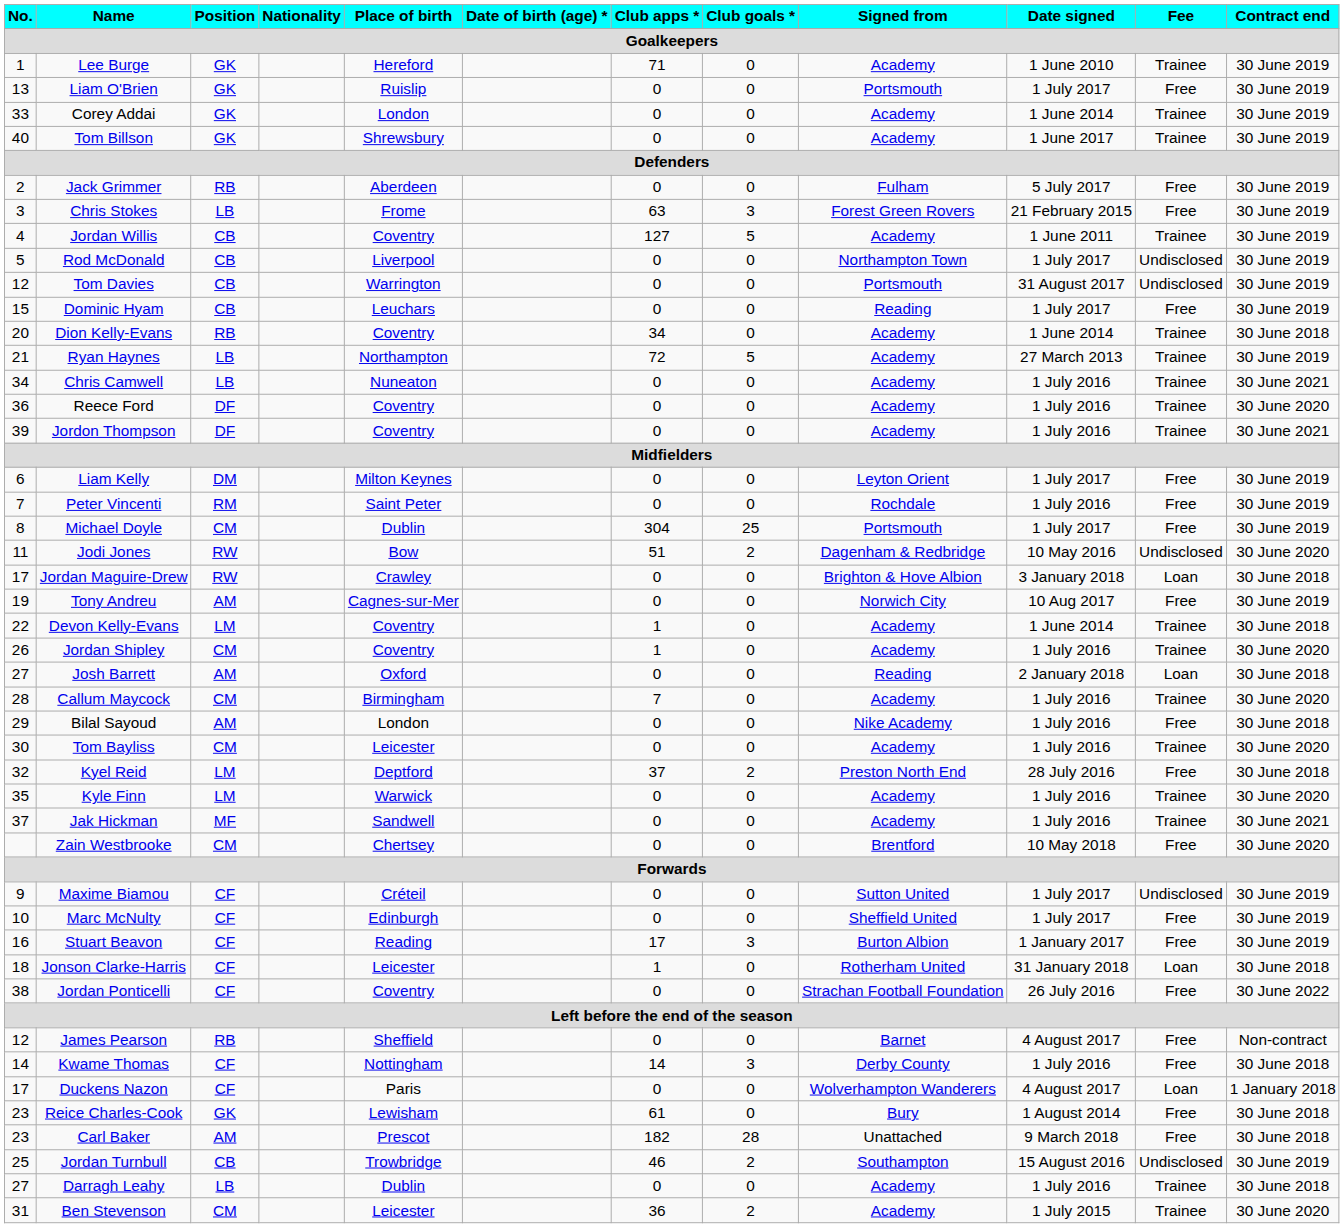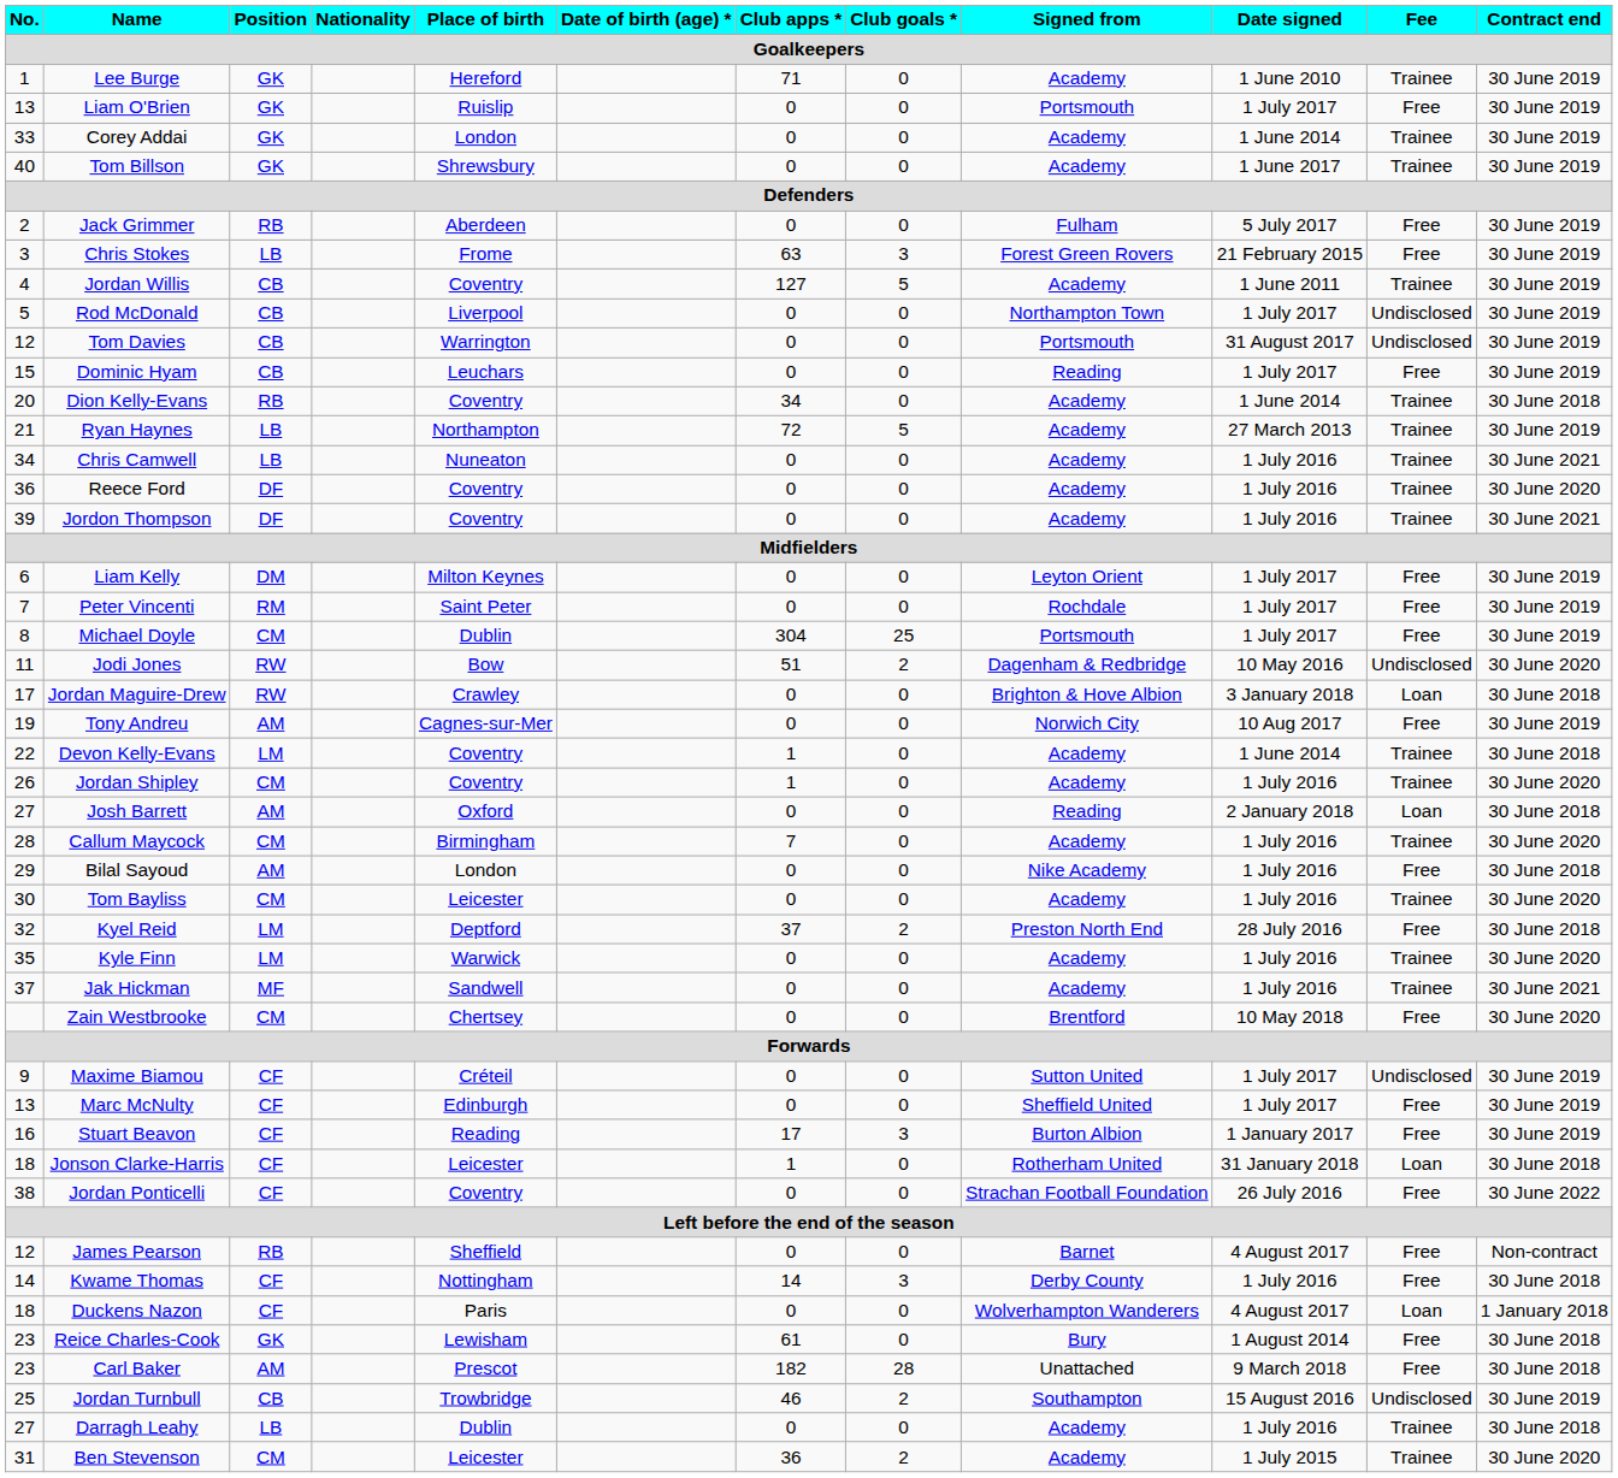 <table class="wikitable" style="text-align:center">
 <tr>
 <th style="background:#0FF;color:#000">No.</th>
 <th style="background:#0FF;color:#000">Name</th>
 <th style="background:#0FF;color:#000">Position</th>
 <th style="background:#0FF;color:#000">Nationality</th>
 <th style="background:#0FF;color:#000">Place of birth</th>
 <th style="background:#0FF;color:#000">Date of birth (age) *</th>
 <th style="background:#0FF;color:#000">Club apps *</th>
 <th style="background:#0FF;color:#000">Club goals *</th>
 <th style="background:#0FF;color:#000">Signed from</th>
 <th style="background:#0FF;color:#000">Date signed</th>
 <th style="background:#0FF;color:#000">Fee</th>
 <th style="background:#0FF;color:#000">Contract end</th>
 </tr>
 <tr>
 <th colspan="14" style="background:#dcdcdc">Goalkeepers</th>
 </tr>
 <tr>
 <td>1</td>
 <td><a href='#'>Lee Burge</a></td>
 <td><a href='#'>GK</a></td>
 <td></td>
 <td><a href='#'>Hereford</a></td>
 <td></td>
 <td>71</td>
 <td>0</td>
 <td><a href='#'>Academy</a></td>
 <td>1 June 2010</td>
 <td>Trainee</td>
 <td>30 June 2019</td>
 </tr>
 <tr>
 <td>13</td>
 <td><a href='#'>Liam O'Brien</a></td>
 <td><a href='#'>GK</a></td>
 <td></td>
 <td><a href='#'>Ruislip</a></td>
 <td></td>
 <td>0</td>
 <td>0</td>
 <td><a href='#'>Portsmouth</a></td>
 <td>1 July 2017</td>
 <td>Free</td>
 <td>30 June 2019</td>
 </tr>
 <tr>
 <td>33</td>
 <td>Corey Addai</td>
 <td><a href='#'>GK</a></td>
 <td></td>
 <td><a href='#'>London</a></td>
 <td></td>
 <td>0</td>
 <td>0</td>
 <td><a href='#'>Academy</a></td>
 <td>1 June 2014</td>
 <td>Trainee</td>
 <td>30 June 2019</td>
 </tr>
 <tr>
 <td>40</td>
 <td><a href='#'>Tom Billson</a></td>
 <td><a href='#'>GK</a></td>
 <td></td>
 <td><a href='#'>Shrewsbury</a></td>
 <td></td>
 <td>0</td>
 <td>0</td>
 <td><a href='#'>Academy</a></td>
 <td>1 June 2017</td>
 <td>Trainee</td>
 <td>30 June 2019</td>
 </tr>
 <tr>
 <th colspan="14" style="background:#dcdcdc">Defenders</th>
 </tr>
 <tr>
 <td>2</td>
 <td><a href='#'>Jack Grimmer</a></td>
 <td><a href='#'>RB</a></td>
 <td></td>
 <td><a href='#'>Aberdeen</a></td>
 <td></td>
 <td>0</td>
 <td>0</td>
 <td><a href='#'>Fulham</a></td>
 <td>5 July 2017</td>
 <td>Free</td>
 <td>30 June 2019</td>
 </tr>
 <tr>
 <td>3</td>
 <td><a href='#'>Chris Stokes</a></td>
 <td><a href='#'>LB</a></td>
 <td></td>
 <td><a href='#'>Frome</a></td>
 <td></td>
 <td>63</td>
 <td>3</td>
 <td><a href='#'>Forest Green Rovers</a></td>
 <td>21 February 2015</td>
 <td>Free</td>
 <td>30 June 2019</td>
 </tr>
 <tr>
 <td>4</td>
 <td><a href='#'>Jordan Willis</a></td>
 <td><a href='#'>CB</a></td>
 <td></td>
 <td><a href='#'>Coventry</a></td>
 <td></td>
 <td>127</td>
 <td>5</td>
 <td><a href='#'>Academy</a></td>
 <td>1 June 2011</td>
 <td>Trainee</td>
 <td>30 June 2019</td>
 </tr>
 <tr>
 <td>5</td>
 <td><a href='#'>Rod McDonald</a></td>
 <td><a href='#'>CB</a></td>
 <td></td>
 <td><a href='#'>Liverpool</a></td>
 <td></td>
 <td>0</td>
 <td>0</td>
 <td><a href='#'>Northampton Town</a></td>
 <td>1 July 2017</td>
 <td>Undisclosed</td>
 <td>30 June 2019</td>
 </tr>
 <tr>
 <td>12</td>
 <td><a href='#'>Tom Davies</a></td>
 <td><a href='#'>CB</a></td>
 <td></td>
 <td><a href='#'>Warrington</a></td>
 <td></td>
 <td>0</td>
 <td>0</td>
 <td><a href='#'>Portsmouth</a></td>
 <td>31 August 2017</td>
 <td>Undisclosed</td>
 <td>30 June 2019</td>
 </tr>
 <tr>
 <td>15</td>
 <td><a href='#'>Dominic Hyam</a></td>
 <td><a href='#'>CB</a></td>
 <td></td>
 <td><a href='#'>Leuchars</a></td>
 <td></td>
 <td>0</td>
 <td>0</td>
 <td><a href='#'>Reading</a></td>
 <td>1 July 2017</td>
 <td>Free</td>
 <td>30 June 2019</td>
 </tr>
 <tr>
 <td>20</td>
 <td><a href='#'>Dion Kelly-Evans</a></td>
 <td><a href='#'>RB</a></td>
 <td></td>
 <td><a href='#'>Coventry</a></td>
 <td></td>
 <td>34</td>
 <td>0</td>
 <td><a href='#'>Academy</a></td>
 <td>1 June 2014</td>
 <td>Trainee</td>
 <td>30 June 2018</td>
 </tr>
 <tr>
 <td>21</td>
 <td><a href='#'>Ryan Haynes</a></td>
 <td><a href='#'>LB</a></td>
 <td></td>
 <td><a href='#'>Northampton</a></td>
 <td></td>
 <td>72</td>
 <td>5</td>
 <td><a href='#'>Academy</a></td>
 <td>27 March 2013</td>
 <td>Trainee</td>
 <td>30 June 2019</td>
 </tr>
 <tr>
 <td>34</td>
 <td><a href='#'>Chris Camwell</a></td>
 <td><a href='#'>LB</a></td>
 <td></td>
 <td><a href='#'>Nuneaton</a></td>
 <td></td>
 <td>0</td>
 <td>0</td>
 <td><a href='#'>Academy</a></td>
 <td>1 July 2016</td>
 <td>Trainee</td>
 <td>30 June 2021</td>
 </tr>
 <tr>
 <td>36</td>
 <td>Reece Ford</td>
 <td><a href='#'>DF</a></td>
 <td></td>
 <td><a href='#'>Coventry</a></td>
 <td></td>
 <td>0</td>
 <td>0</td>
 <td><a href='#'>Academy</a></td>
 <td>1 July 2016</td>
 <td>Trainee</td>
 <td>30 June 2020</td>
 </tr>
 <tr>
 <td>39</td>
 <td><a href='#'>Jordon Thompson</a></td>
 <td><a href='#'>DF</a></td>
 <td></td>
 <td><a href='#'>Coventry</a></td>
 <td></td>
 <td>0</td>
 <td>0</td>
 <td><a href='#'>Academy</a></td>
 <td>1 July 2016</td>
 <td>Trainee</td>
 <td>30 June 2021</td>
 </tr>
 <tr>
 <th colspan="14" style="background:#dcdcdc">Midfielders</th>
 </tr>
 <tr>
 <td>6</td>
 <td><a href='#'>Liam Kelly</a></td>
 <td><a href='#'>DM</a></td>
 <td> </td>
 <td><a href='#'>Milton Keynes</a></td>
 <td></td>
 <td>0</td>
 <td>0</td>
 <td><a href='#'>Leyton Orient</a></td>
 <td>1 July 2017</td>
 <td>Free</td>
 <td>30 June 2019</td>
 </tr>
 <tr>
 <td>7</td>
 <td><a href='#'>Peter Vincenti</a></td>
 <td><a href='#'>RM</a></td>
 <td></td>
 <td><a href='#'>Saint Peter</a></td>
 <td></td>
 <td>0</td>
 <td>0</td>
 <td><a href='#'>Rochdale</a></td>
-<td>1 July 2016</td>
+<td>1 July 2017</td>
 <td>Free</td>
 <td>30 June 2019</td>
 </tr>
 <tr>
 <td>8</td>
 <td><a href='#'>Michael Doyle</a></td>
 <td><a href='#'>CM</a></td>
 <td></td>
 <td><a href='#'>Dublin</a></td>
 <td></td>
 <td>304</td>
 <td>25</td>
 <td><a href='#'>Portsmouth</a></td>
 <td>1 July 2017</td>
 <td>Free</td>
 <td>30 June 2019</td>
 </tr>
 <tr>
 <td>11</td>
 <td><a href='#'>Jodi Jones</a></td>
 <td><a href='#'>RW</a></td>
 <td></td>
 <td><a href='#'>Bow</a></td>
 <td></td>
 <td>51</td>
 <td>2</td>
 <td><a href='#'>Dagenham & Redbridge</a></td>
 <td>10 May 2016</td>
 <td>Undisclosed</td>
 <td>30 June 2020</td>
 </tr>
 <tr>
 <td>17</td>
 <td><a href='#'>Jordan Maguire-Drew</a></td>
 <td><a href='#'>RW</a></td>
 <td></td>
 <td><a href='#'>Crawley</a></td>
 <td></td>
 <td>0</td>
 <td>0</td>
 <td><a href='#'>Brighton & Hove Albion</a></td>
 <td>3 January 2018</td>
 <td>Loan</td>
 <td>30 June 2018</td>
 </tr>
 <tr>
 <td>19</td>
 <td><a href='#'>Tony Andreu</a></td>
 <td><a href='#'>AM</a></td>
 <td></td>
 <td><a href='#'>Cagnes-sur-Mer</a></td>
 <td></td>
 <td>0</td>
 <td>0</td>
 <td><a href='#'>Norwich City</a></td>
 <td>10 Aug 2017</td>
 <td>Free</td>
 <td>30 June 2019</td>
 </tr>
 <tr>
 <td>22</td>
 <td><a href='#'>Devon Kelly-Evans</a></td>
 <td><a href='#'>LM</a></td>
 <td></td>
 <td><a href='#'>Coventry</a></td>
 <td></td>
 <td>1</td>
 <td>0</td>
 <td><a href='#'>Academy</a></td>
 <td>1 June 2014</td>
 <td>Trainee</td>
 <td>30 June 2018</td>
 </tr>
 <tr>
 <td>26</td>
 <td><a href='#'>Jordan Shipley</a></td>
 <td><a href='#'>CM</a></td>
 <td></td>
 <td><a href='#'>Coventry</a></td>
 <td></td>
 <td>1</td>
 <td>0</td>
 <td><a href='#'>Academy</a></td>
 <td>1 July 2016</td>
 <td>Trainee</td>
 <td>30 June 2020</td>
 </tr>
 <tr>
 <td>27</td>
 <td><a href='#'>Josh Barrett</a></td>
 <td><a href='#'>AM</a></td>
 <td></td>
 <td><a href='#'>Oxford</a></td>
 <td></td>
 <td>0</td>
 <td>0</td>
 <td><a href='#'>Reading</a></td>
 <td>2 January 2018</td>
 <td>Loan</td>
 <td>30 June 2018</td>
 </tr>
 <tr>
 <td>28</td>
 <td><a href='#'>Callum Maycock</a></td>
 <td><a href='#'>CM</a></td>
 <td></td>
 <td><a href='#'>Birmingham</a></td>
 <td></td>
 <td>7</td>
 <td>0</td>
 <td><a href='#'>Academy</a></td>
 <td>1 July 2016</td>
 <td>Trainee</td>
 <td>30 June 2020</td>
 </tr>
 <tr>
 <td>29</td>
 <td>Bilal Sayoud</td>
 <td><a href='#'>AM</a></td>
 <td></td>
 <td>London</td>
 <td></td>
 <td>0</td>
 <td>0</td>
 <td><a href='#'>Nike Academy</a></td>
 <td>1 July 2016</td>
 <td>Free</td>
 <td>30 June 2018</td>
 </tr>
 <tr>
 <td>30</td>
 <td><a href='#'>Tom Bayliss</a></td>
 <td><a href='#'>CM</a></td>
 <td></td>
 <td><a href='#'>Leicester</a></td>
 <td></td>
 <td>0</td>
 <td>0</td>
 <td><a href='#'>Academy</a></td>
 <td>1 July 2016</td>
 <td>Trainee</td>
 <td>30 June 2020</td>
 </tr>
 <tr>
 <td>32</td>
 <td><a href='#'>Kyel Reid</a></td>
 <td><a href='#'>LM</a></td>
 <td></td>
 <td><a href='#'>Deptford</a></td>
 <td></td>
 <td>37</td>
 <td>2</td>
 <td><a href='#'>Preston North End</a></td>
 <td>28 July 2016</td>
 <td>Free</td>
 <td>30 June 2018</td>
 </tr>
 <tr>
 <td>35</td>
 <td><a href='#'>Kyle Finn</a></td>
 <td><a href='#'>LM</a></td>
 <td></td>
 <td><a href='#'>Warwick</a></td>
 <td></td>
 <td>0</td>
 <td>0</td>
 <td><a href='#'>Academy</a></td>
 <td>1 July 2016</td>
 <td>Trainee</td>
 <td>30 June 2020</td>
 </tr>
 <tr>
 <td>37</td>
 <td><a href='#'>Jak Hickman</a></td>
 <td><a href='#'>MF</a></td>
 <td></td>
 <td><a href='#'>Sandwell</a></td>
 <td></td>
 <td>0</td>
 <td>0</td>
 <td><a href='#'>Academy</a></td>
 <td>1 July 2016</td>
 <td>Trainee</td>
 <td>30 June 2021</td>
 </tr>
 <tr>
 <td></td>
 <td><a href='#'>Zain Westbrooke</a></td>
 <td><a href='#'>CM</a></td>
 <td></td>
 <td><a href='#'>Chertsey</a></td>
 <td></td>
 <td>0</td>
 <td>0</td>
 <td><a href='#'>Brentford</a></td>
 <td>10 May 2018</td>
 <td>Free</td>
 <td>30 June 2020</td>
 </tr>
 <tr>
 <th colspan="14" style="background:#dcdcdc">Forwards</th>
 </tr>
 <tr>
 <td>9</td>
 <td><a href='#'>Maxime Biamou</a></td>
 <td><a href='#'>CF</a></td>
 <td></td>
 <td><a href='#'>Créteil</a></td>
 <td></td>
 <td>0</td>
 <td>0</td>
 <td><a href='#'>Sutton United</a></td>
 <td>1 July 2017</td>
 <td>Undisclosed</td>
 <td>30 June 2019</td>
 </tr>
 <tr>
-<td>10</td>
+<td>13</td>
 <td><a href='#'>Marc McNulty</a></td>
 <td><a href='#'>CF</a></td>
 <td></td>
 <td><a href='#'>Edinburgh</a></td>
 <td></td>
 <td>0</td>
 <td>0</td>
 <td><a href='#'>Sheffield United</a></td>
 <td>1 July 2017</td>
 <td>Free</td>
 <td>30 June 2019</td>
 </tr>
 <tr>
 <td>16</td>
 <td><a href='#'>Stuart Beavon</a></td>
 <td><a href='#'>CF</a></td>
 <td></td>
 <td><a href='#'>Reading</a></td>
 <td></td>
 <td>17</td>
 <td>3</td>
 <td><a href='#'>Burton Albion</a></td>
 <td>1 January 2017</td>
 <td>Free</td>
 <td>30 June 2019</td>
 </tr>
 <tr>
 <td>18</td>
 <td><a href='#'>Jonson Clarke-Harris</a></td>
 <td><a href='#'>CF</a></td>
 <td></td>
 <td><a href='#'>Leicester</a></td>
 <td></td>
 <td>1</td>
 <td>0</td>
 <td><a href='#'>Rotherham United</a></td>
 <td>31 January 2018</td>
 <td>Loan</td>
 <td>30 June 2018</td>
 </tr>
 <tr>
 <td>38</td>
 <td><a href='#'>Jordan Ponticelli</a></td>
 <td><a href='#'>CF</a></td>
 <td></td>
 <td><a href='#'>Coventry</a></td>
 <td></td>
 <td>0</td>
 <td>0</td>
 <td><a href='#'>Strachan Football Foundation</a></td>
 <td>26 July 2016</td>
 <td>Free</td>
 <td>30 June 2022</td>
 </tr>
 <tr>
 <th colspan="14" style="background:#dcdcdc">Left before the end of the season</th>
 </tr>
 <tr>
 <td>12</td>
 <td><a href='#'>James Pearson</a></td>
 <td><a href='#'>RB</a></td>
 <td></td>
 <td><a href='#'>Sheffield</a></td>
 <td></td>
 <td>0</td>
 <td>0</td>
 <td><a href='#'>Barnet</a></td>
 <td>4 August 2017</td>
 <td>Free</td>
 <td>Non-contract</td>
 </tr>
 <tr>
 <td>14</td>
 <td><a href='#'>Kwame Thomas</a></td>
 <td><a href='#'>CF</a></td>
 <td></td>
 <td><a href='#'>Nottingham</a></td>
 <td></td>
 <td>14</td>
 <td>3</td>
 <td><a href='#'>Derby County</a></td>
 <td>1 July 2016</td>
 <td>Free</td>
 <td>30 June 2018</td>
 </tr>
 <tr>
-<td>17</td>
+<td>18</td>
 <td><a href='#'>Duckens Nazon</a></td>
 <td><a href='#'>CF</a></td>
 <td> </td>
 <td>Paris</td>
 <td></td>
 <td>0</td>
 <td>0</td>
 <td><a href='#'>Wolverhampton Wanderers</a></td>
 <td>4 August 2017</td>
 <td>Loan</td>
 <td>1 January 2018</td>
 </tr>
 <tr>
 <td>23</td>
 <td><a href='#'>Reice Charles-Cook</a></td>
 <td><a href='#'>GK</a></td>
 <td></td>
 <td><a href='#'>Lewisham</a></td>
 <td></td>
 <td>61</td>
 <td>0</td>
 <td><a href='#'>Bury</a></td>
 <td>1 August 2014</td>
 <td>Free</td>
 <td>30 June 2018</td>
 </tr>
 <tr>
 <td>23</td>
 <td><a href='#'>Carl Baker</a></td>
 <td><a href='#'>AM</a></td>
 <td></td>
 <td><a href='#'>Prescot</a></td>
 <td></td>
 <td>182</td>
 <td>28</td>
 <td>Unattached</td>
 <td>9 March 2018</td>
 <td>Free</td>
 <td>30 June 2018</td>
 </tr>
 <tr>
 <td>25</td>
 <td><a href='#'>Jordan Turnbull</a></td>
 <td><a href='#'>CB</a></td>
 <td></td>
 <td><a href='#'>Trowbridge</a></td>
 <td></td>
 <td>46</td>
 <td>2</td>
 <td><a href='#'>Southampton</a></td>
 <td>15 August 2016</td>
 <td>Undisclosed</td>
 <td>30 June 2019</td>
 </tr>
 <tr>
 <td>27</td>
 <td><a href='#'>Darragh Leahy</a></td>
 <td><a href='#'>LB</a></td>
 <td></td>
 <td><a href='#'>Dublin</a></td>
 <td></td>
 <td>0</td>
 <td>0</td>
 <td><a href='#'>Academy</a></td>
 <td>1 July 2016</td>
 <td>Trainee</td>
 <td>30 June 2018</td>
 </tr>
 <tr>
 <td>31</td>
 <td><a href='#'>Ben Stevenson</a></td>
 <td><a href='#'>CM</a></td>
 <td></td>
 <td><a href='#'>Leicester</a></td>
 <td></td>
 <td>36</td>
 <td>2</td>
 <td><a href='#'>Academy</a></td>
 <td>1 July 2015</td>
 <td>Trainee</td>
 <td>30 June 2020</td>
 </tr>
 </table>
